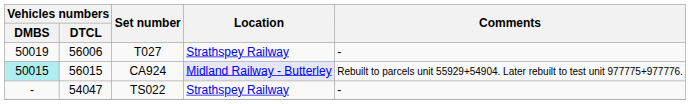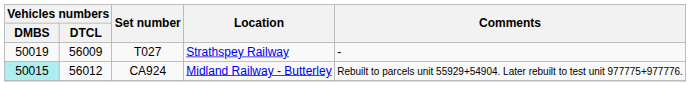 <table class="wikitable">
 <tr>
 <th align=center colspan=2>Vehicles numbers</th>
 <th rowspan=2 align=center>Set number</th>
 <th rowspan=2 align=left>Location</th>
 <th rowspan=2 align=left>Comments</th>
 </tr>
 <tr>
 <th>DMBS</th>
 <th>DTCL</th>
 </tr>
 <tr>
 <td align=center>50019</td>
-<td align=center>56006</td>
+<td align=center>56009</td>
 <td align=center>T027</td>
 <td><a href='#'>Strathspey Railway</a></td>
 <td align=left>-</td>
 </tr>
 <tr>
 <td align=center style="background: paleturquoise;">50015</td>
-<td align=center>56015</td>
+<td align=center>56012</td>
 <td align=center>CA924</td>
-<td style="background: lavender;"><a href='#'>Midland Railway - Butterley</a></td>
+<td><a href='#'>Midland Railway - Butterley</a></td>
 <td align=left><small>Rebuilt to parcels unit 55929+54904. Later rebuilt to test unit 977775+977776.</small></td>
-</tr>
-<tr>
-<td align=center>-</td>
-<td align=center>54047</td>
-<td align=center>TS022</td>
-<td><a href='#'>Strathspey Railway</a></td>
-<td align=left>-</td>
 </tr>
 <tr>
 </tr>
 </table>
